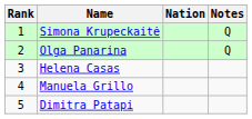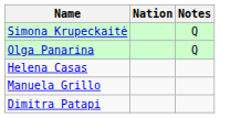 <table class="wikitable sortable" style="text-align:center">
 <tr>
-<th>Rank</th>
 <th>Name</th>
 <th>Nation</th>
 <th>Notes</th>
 </tr>
 <tr bgcolor=ccffcc>
-<td>1</td>
 <td align=left><a href='#'>Simona Krupeckaitė</a></td>
 <td align=left></td>
 <td>Q</td>
 </tr>
 <tr bgcolor=ccffcc>
-<td>2</td>
 <td align=left><a href='#'>Olga Panarina</a></td>
 <td align=left></td>
 <td>Q</td>
 </tr>
 <tr>
-<td>3</td>
 <td align=left><a href='#'>Helena Casas</a></td>
 <td align=left></td>
 <td></td>
 </tr>
 <tr>
-<td>4</td>
 <td align=left><a href='#'>Manuela Grillo</a></td>
 <td align=left></td>
 <td></td>
 </tr>
 <tr>
-<td>5</td>
 <td align=left><a href='#'>Dimitra Patapi</a></td>
 <td align=left></td>
 <td></td>
 </tr>
 </table>
